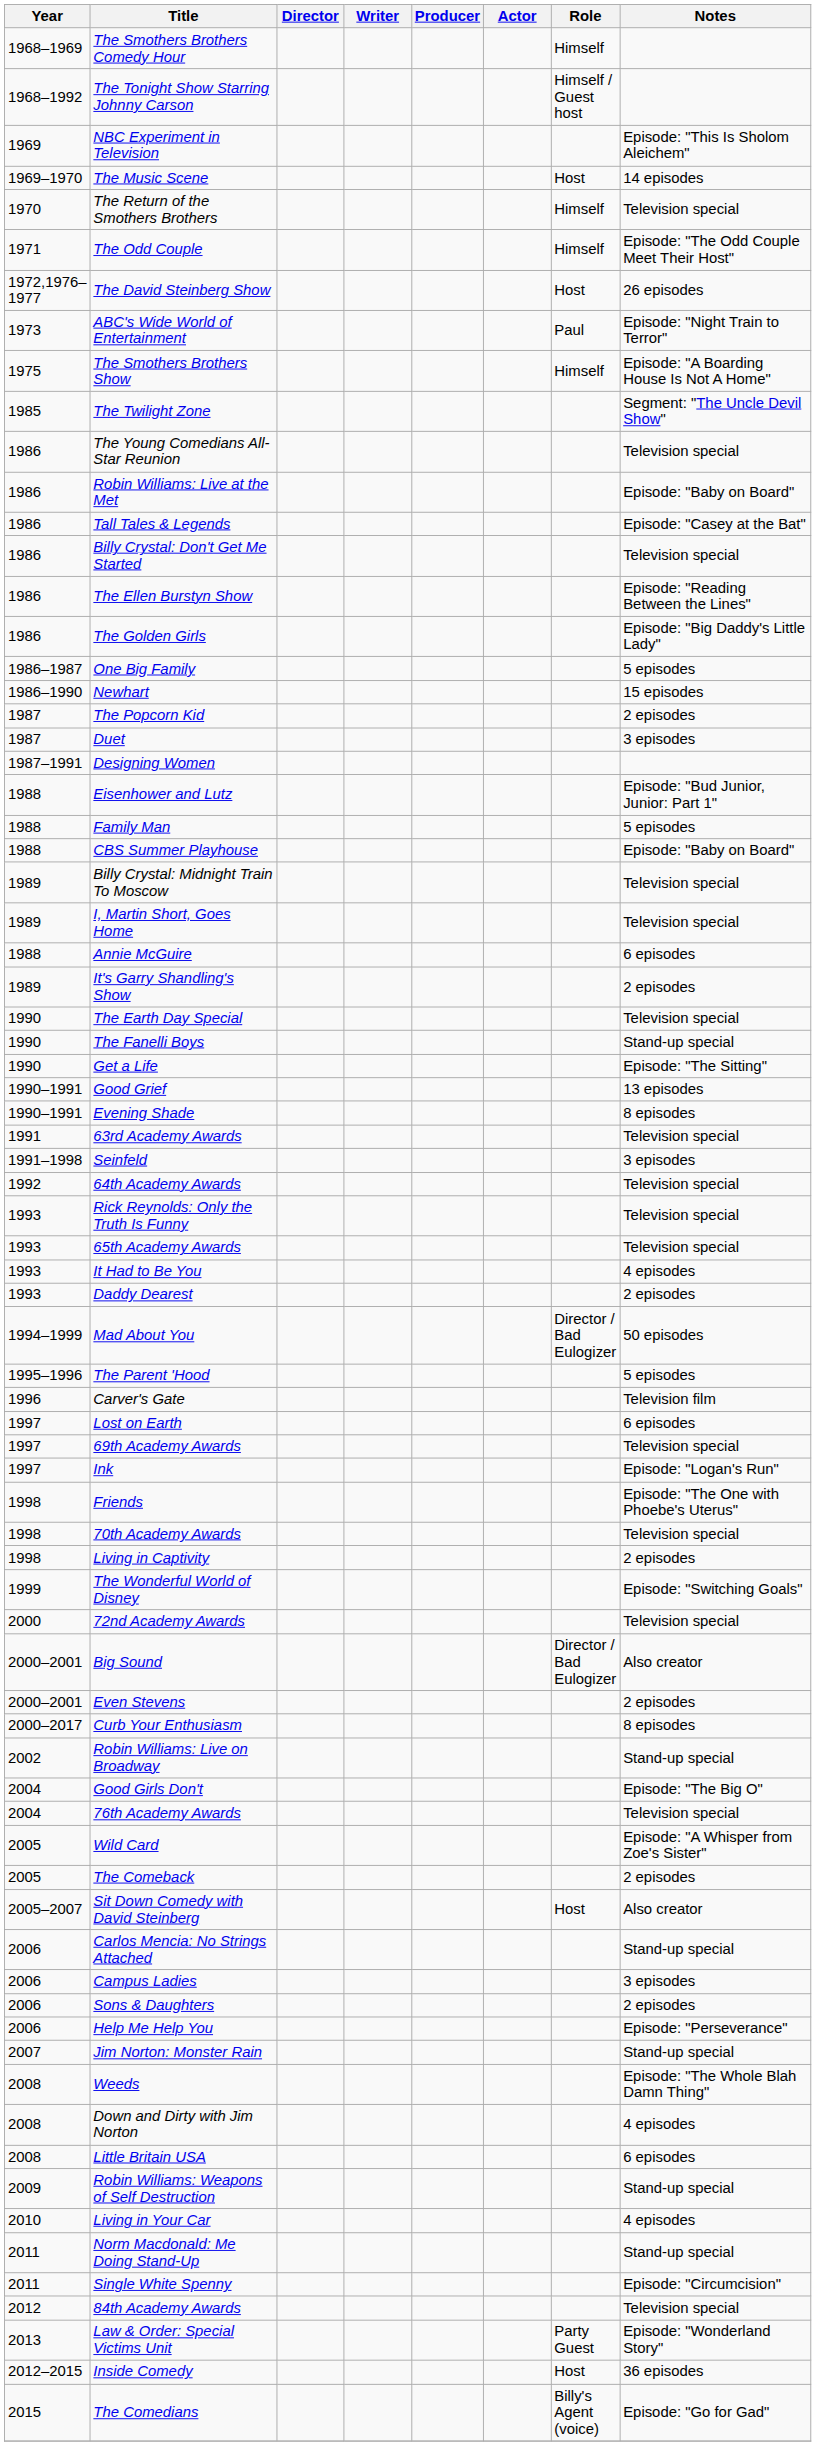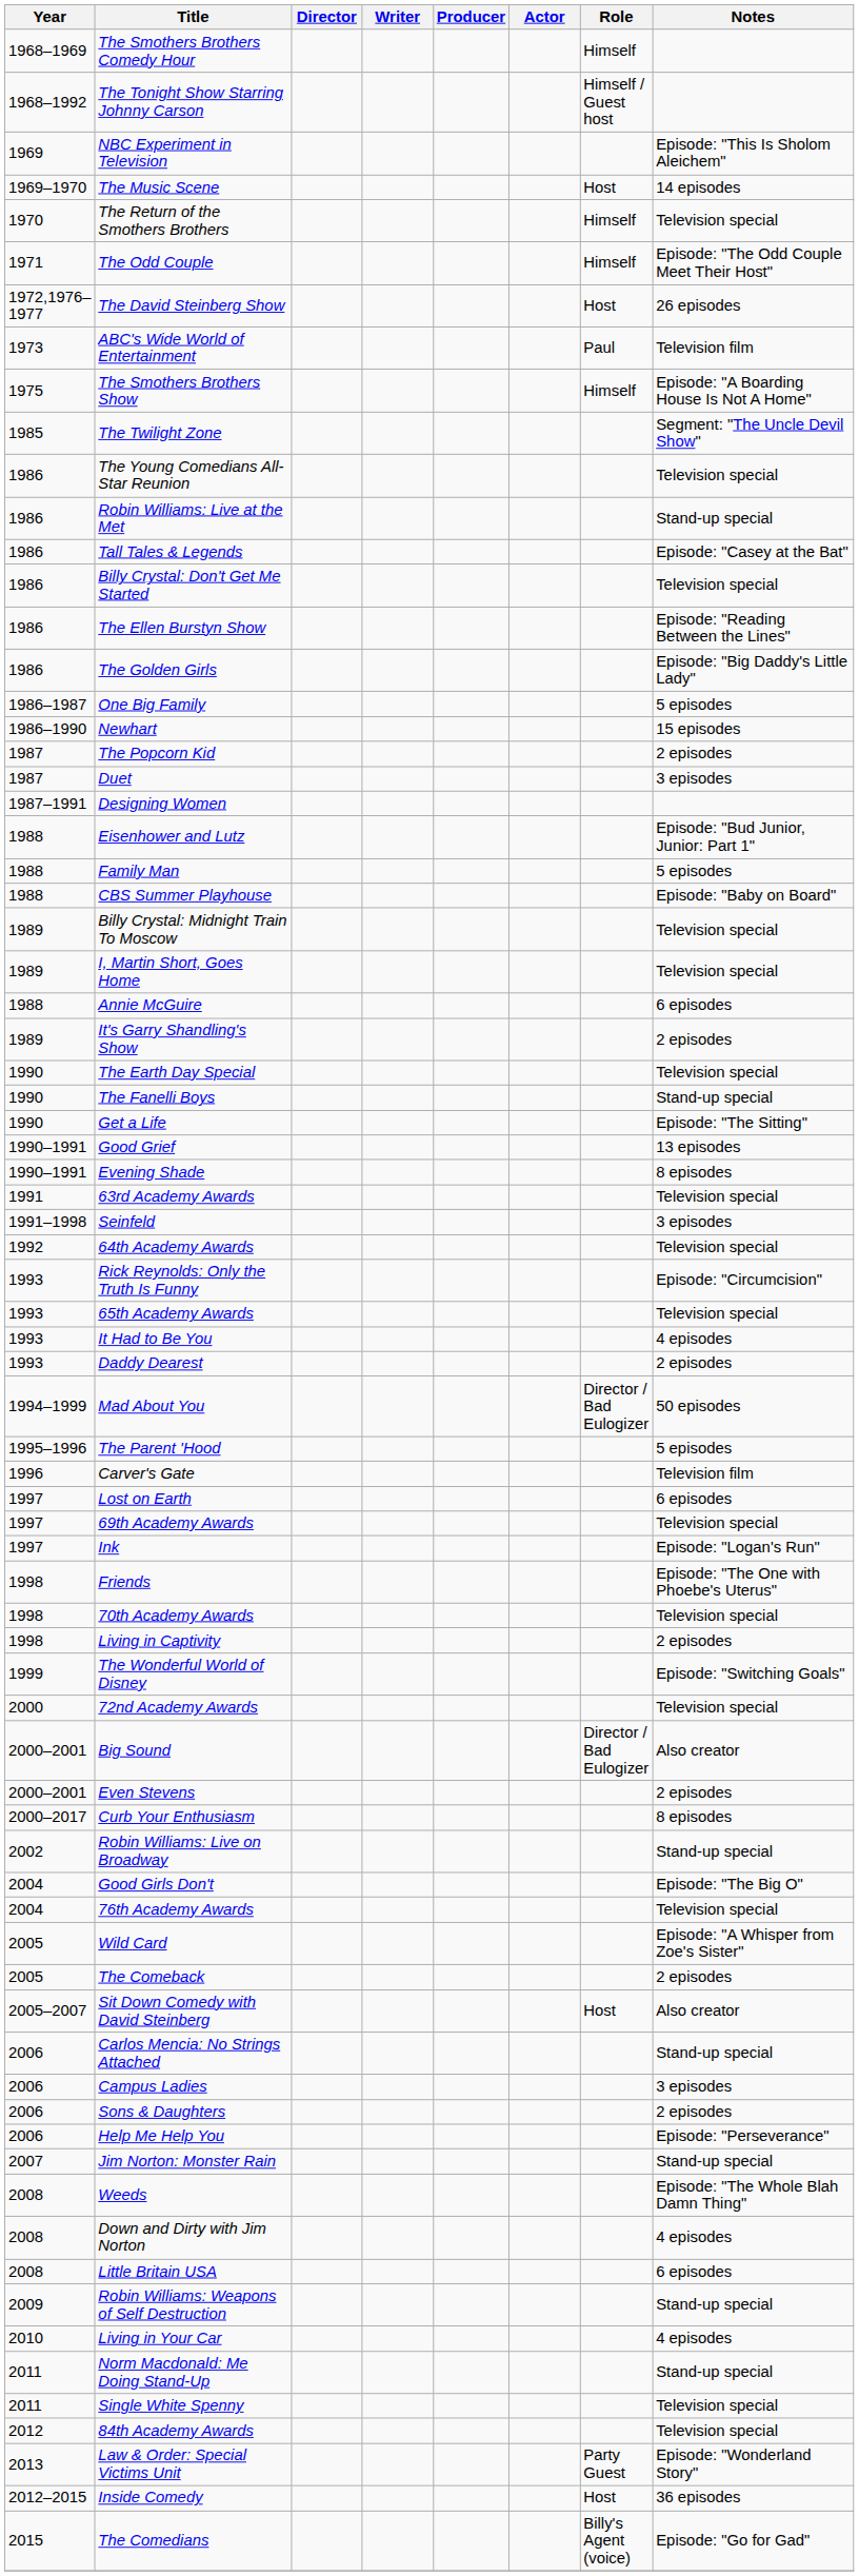 <table class="wikitable sortable">
 <tr>
 <th width="33">Year</th>
 <th>Title</th>
 <th width=65><a href='#'>Director</a></th>
 <th width=65><a href='#'>Writer</a></th>
 <th width=65><a href='#'>Producer</a></th>
 <th width=65><a href='#'>Actor</a></th>
 <th width=65>Role</th>
 <th>Notes</th>
 </tr>
 <tr>
 <td>1968–1969</td>
 <td data-sort-value="Smothers Brothers Comedy Hour, The"><em><a href='#'>The Smothers Brothers Comedy Hour</a></em></td>
 <td></td>
 <td></td>
 <td></td>
 <td></td>
 <td>Himself</td>
 <td></td>
 </tr>
 <tr>
 <td>1968–1992</td>
 <td data-sort-value="Tonight Show Starring Johnny Carson, The"><em><a href='#'>The Tonight Show Starring Johnny Carson</a></em></td>
 <td></td>
 <td></td>
 <td></td>
 <td></td>
 <td>Himself / Guest host</td>
 <td></td>
 </tr>
 <tr>
 <td>1969</td>
 <td><em><a href='#'>NBC Experiment in Television</a></em></td>
 <td></td>
 <td></td>
 <td></td>
 <td></td>
 <td></td>
 <td>Episode: "This Is Sholom Aleichem"</td>
 </tr>
 <tr>
 <td>1969–1970</td>
 <td data-sort-value="Music Scene, The"><em><a href='#'>The Music Scene</a></em></td>
 <td></td>
 <td></td>
 <td></td>
 <td></td>
 <td>Host</td>
 <td>14 episodes</td>
 </tr>
 <tr>
 <td>1970</td>
 <td data-sort-value="Return of the Smothers Brothers, The"><em>The Return of the Smothers Brothers</em></td>
 <td></td>
 <td></td>
 <td></td>
 <td></td>
 <td>Himself</td>
 <td>Television special</td>
 </tr>
 <tr>
 <td>1971</td>
 <td data-sort-value="Odd Couple, The"><em><a href='#'>The Odd Couple</a></em></td>
 <td></td>
 <td></td>
 <td></td>
 <td></td>
 <td>Himself</td>
 <td>Episode: "The Odd Couple Meet Their Host"</td>
 </tr>
 <tr>
 <td>1972,1976–1977</td>
 <td data-sort-value="David Steinberg Show, The"><em><a href='#'>The David Steinberg Show</a></em></td>
 <td></td>
 <td></td>
 <td></td>
 <td></td>
 <td>Host</td>
 <td>26 episodes</td>
 </tr>
 <tr>
 <td>1973</td>
 <td><em><a href='#'>ABC's Wide World of Entertainment</a></em></td>
 <td></td>
 <td></td>
 <td></td>
 <td></td>
 <td>Paul</td>
-<td>Episode: "Night Train to Terror"</td>
+<td>Television film</td>
 </tr>
 <tr>
 <td>1975</td>
 <td data-sort-value="Smothers Brothers Show, The"><em><a href='#'>The Smothers Brothers Show</a></em></td>
 <td></td>
 <td></td>
 <td></td>
 <td></td>
 <td>Himself</td>
 <td>Episode: "A Boarding House Is Not A Home"</td>
 </tr>
 <tr>
 <td>1985</td>
 <td data-sort-value="Twilight Zone, The"><em><a href='#'>The Twilight Zone</a></em></td>
 <td></td>
 <td></td>
 <td></td>
 <td></td>
 <td></td>
 <td>Segment: "<a href='#'>The Uncle Devil Show</a>"</td>
 </tr>
 <tr>
 <td>1986</td>
 <td data-sort-value="Young Comedians All-Star Reunion, The"><em>The Young Comedians All-Star Reunion</em></td>
 <td></td>
 <td></td>
 <td></td>
 <td></td>
 <td></td>
 <td>Television special</td>
 </tr>
 <tr>
 <td>1986</td>
 <td><em><a href='#'>Robin Williams: Live at the Met</a></em></td>
 <td></td>
 <td></td>
 <td></td>
 <td></td>
 <td></td>
-<td>Episode: "Baby on Board"</td>
+<td>Stand-up special</td>
 </tr>
 <tr>
 <td>1986</td>
 <td><em><a href='#'>Tall Tales & Legends</a></em></td>
 <td></td>
 <td></td>
 <td></td>
 <td></td>
 <td></td>
 <td>Episode: "Casey at the Bat"</td>
 </tr>
 <tr>
 <td>1986</td>
 <td><em><a href='#'>Billy Crystal: Don't Get Me Started</a></em></td>
 <td></td>
 <td></td>
 <td></td>
 <td></td>
 <td></td>
 <td>Television special</td>
 </tr>
 <tr>
 <td>1986</td>
 <td data-sort-value="Ellen Burstyn Show, The"><em><a href='#'>The Ellen Burstyn Show</a></em></td>
 <td></td>
 <td></td>
 <td></td>
 <td></td>
 <td></td>
 <td>Episode: "Reading Between the Lines"</td>
 </tr>
 <tr>
 <td>1986</td>
 <td data-sort-value="Golden Girls, The"><em><a href='#'>The Golden Girls</a></em></td>
 <td></td>
 <td></td>
 <td></td>
 <td></td>
 <td></td>
 <td>Episode: "Big Daddy's Little Lady"</td>
 </tr>
 <tr>
 <td>1986–1987</td>
 <td><em><a href='#'>One Big Family</a></em></td>
 <td></td>
 <td></td>
 <td></td>
 <td></td>
 <td></td>
 <td>5 episodes</td>
 </tr>
 <tr>
 <td>1986–1990</td>
 <td><em><a href='#'>Newhart</a></em></td>
 <td></td>
 <td></td>
 <td></td>
 <td></td>
 <td></td>
 <td>15 episodes</td>
 </tr>
 <tr>
 <td>1987</td>
 <td data-sort-value="Popcorn Kid, The"><em><a href='#'>The Popcorn Kid</a></em></td>
 <td></td>
 <td></td>
 <td></td>
 <td></td>
 <td></td>
 <td>2 episodes</td>
 </tr>
 <tr>
 <td>1987</td>
 <td><em><a href='#'>Duet</a></em></td>
 <td></td>
 <td></td>
 <td></td>
 <td></td>
 <td></td>
 <td>3 episodes</td>
 </tr>
 <tr>
 <td>1987–1991</td>
 <td><em><a href='#'>Designing Women</a></em></td>
 <td></td>
 <td></td>
 <td></td>
 <td></td>
 <td></td>
 <td></td>
 </tr>
 <tr>
 <td>1988</td>
 <td><em><a href='#'>Eisenhower and Lutz</a></em></td>
 <td></td>
 <td></td>
 <td></td>
 <td></td>
 <td></td>
 <td>Episode: "Bud Junior, Junior: Part 1"</td>
 </tr>
 <tr>
 <td>1988</td>
 <td><em><a href='#'>Family Man</a></em></td>
 <td></td>
 <td></td>
 <td></td>
 <td></td>
 <td></td>
 <td>5 episodes</td>
 </tr>
 <tr>
 <td>1988</td>
 <td><em><a href='#'>CBS Summer Playhouse</a></em></td>
 <td></td>
 <td></td>
 <td></td>
 <td></td>
 <td></td>
 <td>Episode: "Baby on Board"</td>
 </tr>
 <tr>
 <td>1989</td>
 <td><em>Billy Crystal: Midnight Train To Moscow</em></td>
 <td></td>
 <td></td>
 <td></td>
 <td></td>
 <td></td>
 <td>Television special</td>
 </tr>
 <tr>
 <td>1989</td>
 <td><em><a href='#'>I, Martin Short, Goes Home</a></em></td>
 <td></td>
 <td></td>
 <td></td>
 <td></td>
 <td></td>
 <td>Television special</td>
 </tr>
 <tr>
 <td>1988</td>
 <td><em><a href='#'>Annie McGuire</a></em></td>
 <td></td>
 <td></td>
 <td></td>
 <td></td>
 <td></td>
 <td>6 episodes</td>
 </tr>
 <tr>
 <td>1989</td>
 <td><em><a href='#'>It's Garry Shandling's Show</a></em></td>
 <td></td>
 <td></td>
 <td></td>
 <td></td>
 <td></td>
 <td>2 episodes</td>
 </tr>
 <tr>
 <td>1990</td>
 <td data-sort-value="Earth Day Special, The"><em><a href='#'>The Earth Day Special</a></em></td>
 <td></td>
 <td></td>
 <td></td>
 <td></td>
 <td></td>
 <td>Television special</td>
 </tr>
 <tr>
 <td>1990</td>
 <td data-sort-value="Fanelli Boys, The"><em><a href='#'>The Fanelli Boys</a></em></td>
 <td></td>
 <td></td>
 <td></td>
 <td></td>
 <td></td>
 <td>Stand-up special</td>
 </tr>
 <tr>
 <td>1990</td>
 <td><em><a href='#'>Get a Life</a></em></td>
 <td></td>
 <td></td>
 <td></td>
 <td></td>
 <td></td>
 <td>Episode: "The Sitting"</td>
 </tr>
 <tr>
 <td>1990–1991</td>
 <td><em><a href='#'>Good Grief</a></em></td>
 <td></td>
 <td></td>
 <td></td>
 <td></td>
 <td></td>
 <td>13 episodes</td>
 </tr>
 <tr>
 <td>1990–1991</td>
 <td><em><a href='#'>Evening Shade</a></em></td>
 <td></td>
 <td></td>
 <td></td>
 <td></td>
 <td></td>
 <td>8 episodes</td>
 </tr>
 <tr>
 <td>1991</td>
 <td><em><a href='#'>63rd Academy Awards</a></em></td>
 <td></td>
 <td></td>
 <td></td>
 <td></td>
 <td></td>
 <td>Television special</td>
 </tr>
 <tr>
 <td>1991–1998</td>
 <td><em><a href='#'>Seinfeld</a></em></td>
 <td></td>
 <td></td>
 <td></td>
 <td></td>
 <td></td>
 <td>3 episodes</td>
 </tr>
 <tr>
 <td>1992</td>
 <td><em><a href='#'>64th Academy Awards</a></em></td>
 <td></td>
 <td></td>
 <td></td>
 <td></td>
 <td></td>
 <td>Television special</td>
 </tr>
 <tr>
 <td>1993</td>
 <td><em><a href='#'>Rick Reynolds: Only the Truth Is Funny</a></em></td>
 <td></td>
 <td></td>
 <td></td>
 <td></td>
 <td></td>
-<td>Television special</td>
+<td>Episode: "Circumcision"</td>
 </tr>
 <tr>
 <td>1993</td>
 <td><em><a href='#'>65th Academy Awards</a></em></td>
 <td></td>
 <td></td>
 <td></td>
 <td></td>
 <td></td>
 <td>Television special</td>
 </tr>
 <tr>
 <td>1993</td>
 <td><em><a href='#'>It Had to Be You</a></em></td>
 <td></td>
 <td></td>
 <td></td>
 <td></td>
 <td></td>
 <td>4 episodes</td>
 </tr>
 <tr>
 <td>1993</td>
 <td><em><a href='#'>Daddy Dearest</a></em></td>
 <td></td>
 <td></td>
 <td></td>
 <td></td>
 <td></td>
 <td>2 episodes</td>
 </tr>
 <tr>
 <td>1994–1999</td>
 <td><em><a href='#'>Mad About You</a></em></td>
 <td></td>
 <td></td>
 <td></td>
 <td></td>
 <td>Director / Bad Eulogizer</td>
 <td>50 episodes</td>
 </tr>
 <tr>
 <td>1995–1996</td>
 <td data-sort-value="Parent 'Hood, The"><em><a href='#'>The Parent 'Hood</a></em></td>
 <td></td>
 <td></td>
 <td></td>
 <td></td>
 <td></td>
 <td>5 episodes</td>
 </tr>
 <tr>
 <td>1996</td>
 <td><em>Carver's Gate</em></td>
 <td></td>
 <td></td>
 <td></td>
 <td></td>
 <td></td>
 <td>Television film</td>
 </tr>
 <tr>
 <td>1997</td>
 <td><em><a href='#'>Lost on Earth</a></em></td>
 <td></td>
 <td></td>
 <td></td>
 <td></td>
 <td></td>
 <td>6 episodes</td>
 </tr>
 <tr>
 <td>1997</td>
 <td><em><a href='#'>69th Academy Awards</a></em></td>
 <td></td>
 <td></td>
 <td></td>
 <td></td>
 <td></td>
 <td>Television special</td>
 </tr>
 <tr>
 <td>1997</td>
 <td><em><a href='#'>Ink</a></em></td>
 <td></td>
 <td></td>
 <td></td>
 <td></td>
 <td></td>
 <td>Episode: "Logan's Run"</td>
 </tr>
 <tr>
 <td>1998</td>
 <td><em><a href='#'>Friends</a></em></td>
 <td></td>
 <td></td>
 <td></td>
 <td></td>
 <td></td>
 <td>Episode: "The One with Phoebe's Uterus"</td>
 </tr>
 <tr>
 <td>1998</td>
 <td><em><a href='#'>70th Academy Awards</a></em></td>
 <td></td>
 <td></td>
 <td></td>
 <td></td>
 <td></td>
 <td>Television special</td>
 </tr>
 <tr>
 <td>1998</td>
 <td><em><a href='#'>Living in Captivity</a></em></td>
 <td></td>
 <td></td>
 <td></td>
 <td></td>
 <td></td>
 <td>2 episodes</td>
 </tr>
 <tr>
 <td>1999</td>
 <td data-sort-value="Wonderful World of Disney, The"><em><a href='#'>The Wonderful World of Disney</a></em></td>
 <td></td>
 <td></td>
 <td></td>
 <td></td>
 <td></td>
 <td>Episode: "Switching Goals"</td>
 </tr>
 <tr>
 <td>2000</td>
 <td><em><a href='#'>72nd Academy Awards</a></em></td>
 <td></td>
 <td></td>
 <td></td>
 <td></td>
 <td></td>
 <td>Television special</td>
 </tr>
 <tr>
 <td>2000–2001</td>
 <td><em><a href='#'>Big Sound</a></em></td>
 <td></td>
 <td></td>
 <td></td>
 <td></td>
 <td>Director / Bad Eulogizer</td>
 <td>Also creator</td>
 </tr>
 <tr>
 <td>2000–2001</td>
 <td><em><a href='#'>Even Stevens</a></em></td>
 <td></td>
 <td></td>
 <td></td>
 <td></td>
 <td></td>
 <td>2 episodes</td>
 </tr>
 <tr>
 <td>2000–2017</td>
 <td><em><a href='#'>Curb Your Enthusiasm</a></em></td>
 <td></td>
 <td></td>
 <td></td>
 <td></td>
 <td></td>
 <td>8 episodes</td>
 </tr>
 <tr>
 <td>2002</td>
 <td><em><a href='#'>Robin Williams: Live on Broadway</a></em></td>
 <td></td>
 <td></td>
 <td></td>
 <td></td>
 <td></td>
 <td>Stand-up special</td>
 </tr>
 <tr>
 <td>2004</td>
 <td><em><a href='#'>Good Girls Don't</a></em></td>
 <td></td>
 <td></td>
 <td></td>
 <td></td>
 <td></td>
 <td>Episode: "The Big O"</td>
 </tr>
 <tr>
 <td>2004</td>
 <td><em><a href='#'>76th Academy Awards</a></em></td>
 <td></td>
 <td></td>
 <td></td>
 <td></td>
 <td></td>
 <td>Television special</td>
 </tr>
 <tr>
 <td>2005</td>
 <td><em><a href='#'>Wild Card</a></em></td>
 <td></td>
 <td></td>
 <td></td>
 <td></td>
 <td></td>
 <td>Episode: "A Whisper from Zoe's Sister"</td>
 </tr>
 <tr>
 <td>2005</td>
 <td data-sort-value="Comeback, The"><em><a href='#'>The Comeback</a></em></td>
 <td></td>
 <td></td>
 <td></td>
 <td></td>
 <td></td>
 <td>2 episodes</td>
 </tr>
 <tr>
 <td>2005–2007</td>
 <td><em><a href='#'>Sit Down Comedy with David Steinberg</a></em></td>
 <td></td>
 <td></td>
 <td></td>
 <td></td>
 <td>Host</td>
 <td>Also creator</td>
 </tr>
 <tr>
 <td>2006</td>
 <td><em><a href='#'>Carlos Mencia: No Strings Attached</a></em></td>
 <td></td>
 <td></td>
 <td></td>
 <td></td>
 <td></td>
 <td>Stand-up special</td>
 </tr>
 <tr>
 <td>2006</td>
 <td><em><a href='#'>Campus Ladies</a></em></td>
 <td></td>
 <td></td>
 <td></td>
 <td></td>
 <td></td>
 <td>3 episodes</td>
 </tr>
 <tr>
 <td>2006</td>
 <td><em><a href='#'>Sons & Daughters</a></em></td>
 <td></td>
 <td></td>
 <td></td>
 <td></td>
 <td></td>
 <td>2 episodes</td>
 </tr>
 <tr>
 <td>2006</td>
 <td><em><a href='#'>Help Me Help You</a></em></td>
 <td></td>
 <td></td>
 <td></td>
 <td></td>
 <td></td>
 <td>Episode: "Perseverance"</td>
 </tr>
 <tr>
 <td>2007</td>
 <td><em><a href='#'>Jim Norton: Monster Rain</a></em></td>
 <td></td>
 <td></td>
 <td></td>
 <td></td>
 <td></td>
 <td>Stand-up special</td>
 </tr>
 <tr>
 <td>2008</td>
 <td><em><a href='#'>Weeds</a></em></td>
 <td></td>
 <td></td>
 <td></td>
 <td></td>
 <td></td>
 <td>Episode: "The Whole Blah Damn Thing"</td>
 </tr>
 <tr>
 <td>2008</td>
 <td><em>Down and Dirty with Jim Norton</em></td>
 <td></td>
 <td></td>
 <td></td>
 <td></td>
 <td></td>
 <td>4 episodes</td>
 </tr>
 <tr>
 <td>2008</td>
 <td><em><a href='#'>Little Britain USA</a></em></td>
 <td></td>
 <td></td>
 <td></td>
 <td></td>
 <td></td>
 <td>6 episodes</td>
 </tr>
 <tr>
 <td>2009</td>
 <td><em><a href='#'>Robin Williams: Weapons of Self Destruction</a></em></td>
 <td></td>
 <td></td>
 <td></td>
 <td></td>
 <td></td>
 <td>Stand-up special</td>
 </tr>
 <tr>
 <td>2010</td>
 <td><em><a href='#'>Living in Your Car</a></em></td>
 <td></td>
 <td></td>
 <td></td>
 <td></td>
 <td></td>
 <td>4 episodes</td>
 </tr>
 <tr>
 <td>2011</td>
 <td><em><a href='#'>Norm Macdonald: Me Doing Stand-Up</a></em></td>
 <td></td>
 <td></td>
 <td></td>
 <td></td>
 <td></td>
 <td>Stand-up special</td>
 </tr>
 <tr>
 <td>2011</td>
 <td><em><a href='#'>Single White Spenny</a></em></td>
 <td></td>
 <td></td>
 <td></td>
 <td></td>
 <td></td>
-<td>Episode: "Circumcision"</td>
+<td>Television special</td>
 </tr>
 <tr>
 <td>2012</td>
 <td><em><a href='#'>84th Academy Awards</a></em></td>
 <td></td>
 <td></td>
 <td></td>
 <td></td>
 <td></td>
 <td>Television special</td>
 </tr>
 <tr>
 <td>2013</td>
 <td><em><a href='#'>Law & Order: Special Victims Unit</a></em></td>
 <td></td>
 <td></td>
 <td></td>
 <td></td>
 <td>Party Guest</td>
 <td>Episode: "Wonderland Story"</td>
 </tr>
 <tr>
 <td>2012–2015</td>
 <td><em><a href='#'>Inside Comedy</a></em></td>
 <td></td>
 <td></td>
 <td></td>
 <td></td>
 <td>Host</td>
 <td>36 episodes</td>
 </tr>
 <tr>
 <td>2015</td>
 <td data-sort-value="Comedians, The"><em><a href='#'>The Comedians</a></em></td>
 <td></td>
 <td></td>
 <td></td>
 <td></td>
 <td>Billy's Agent (voice)</td>
 <td>Episode: "Go for Gad"</td>
 </tr>
 <tr>
 </tr>
 </table>
